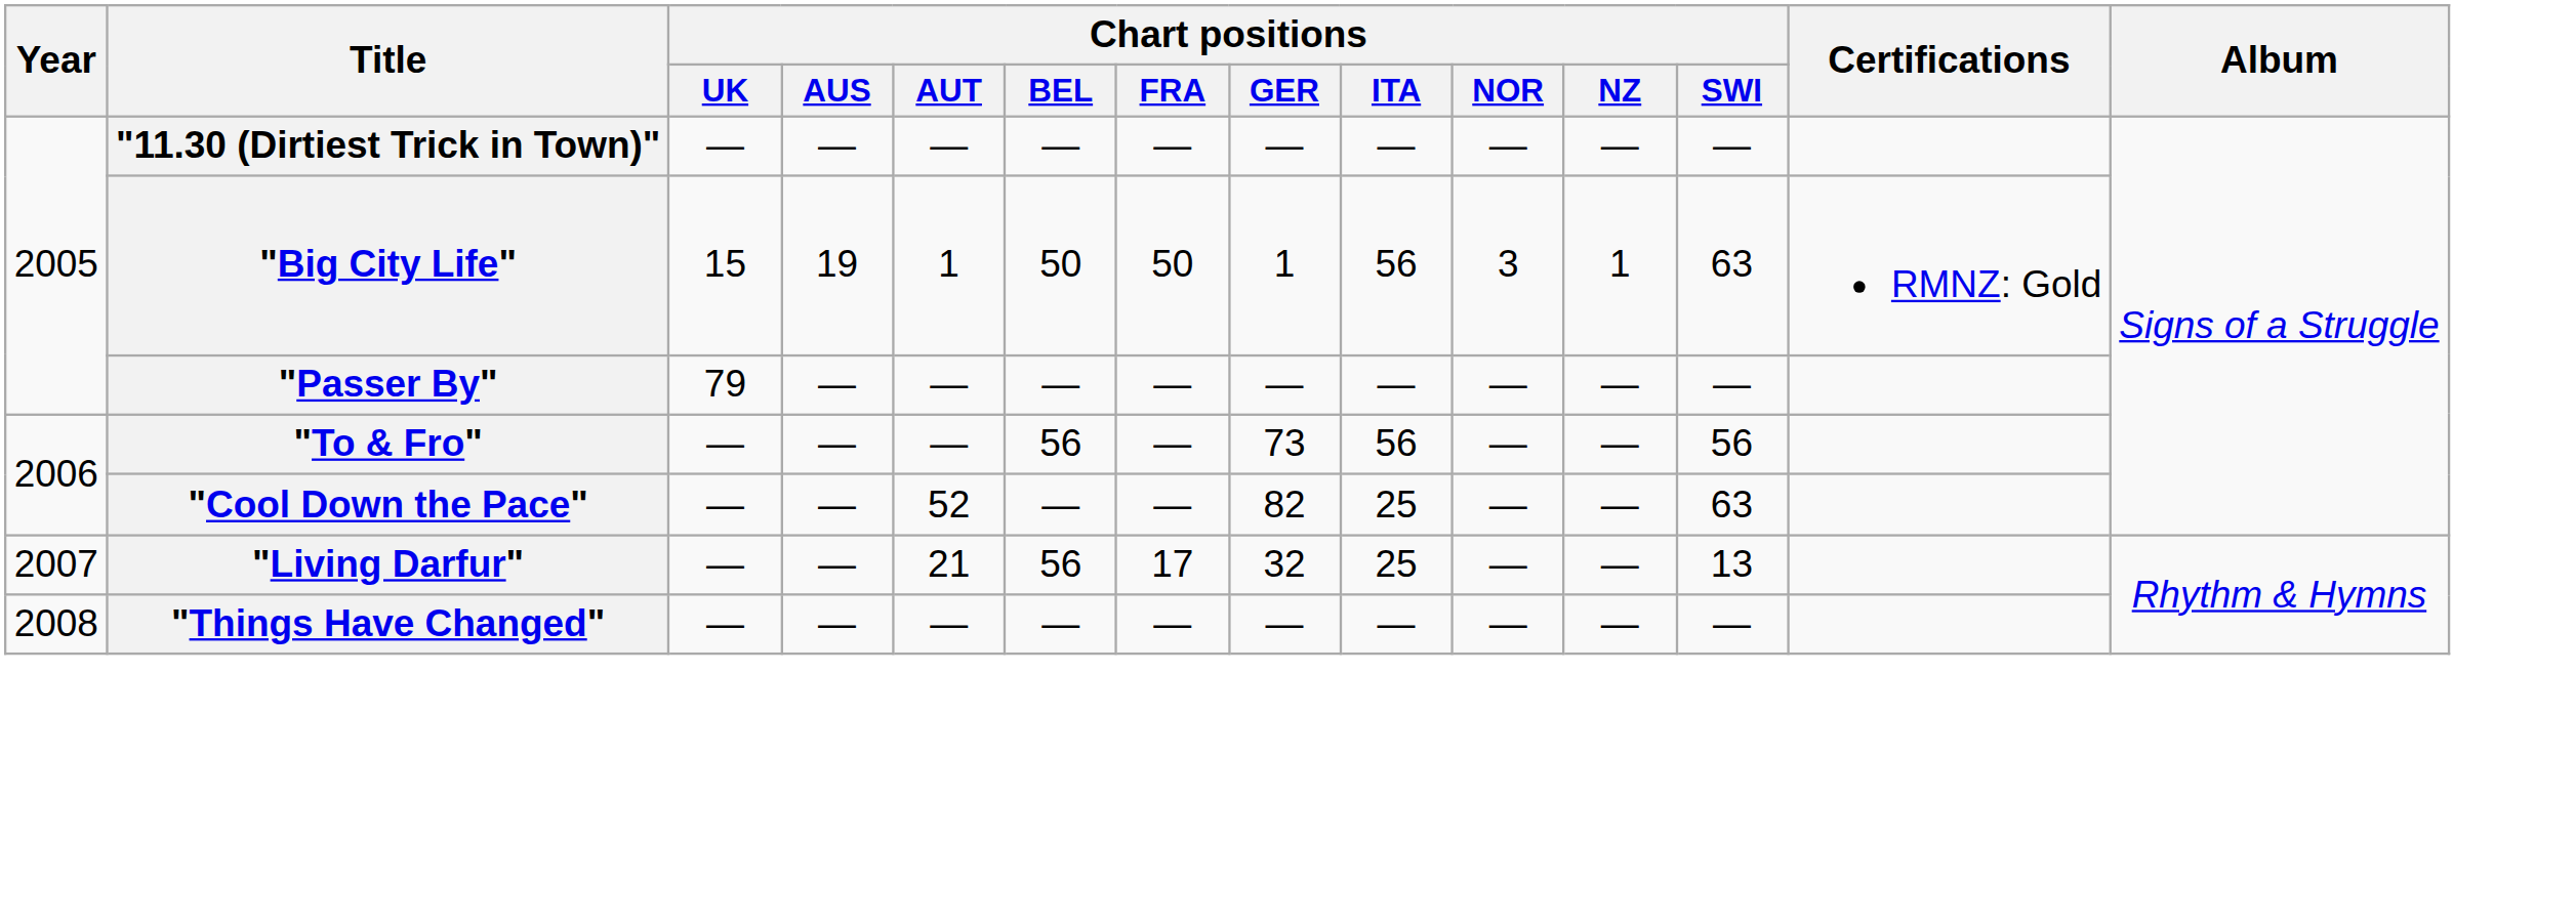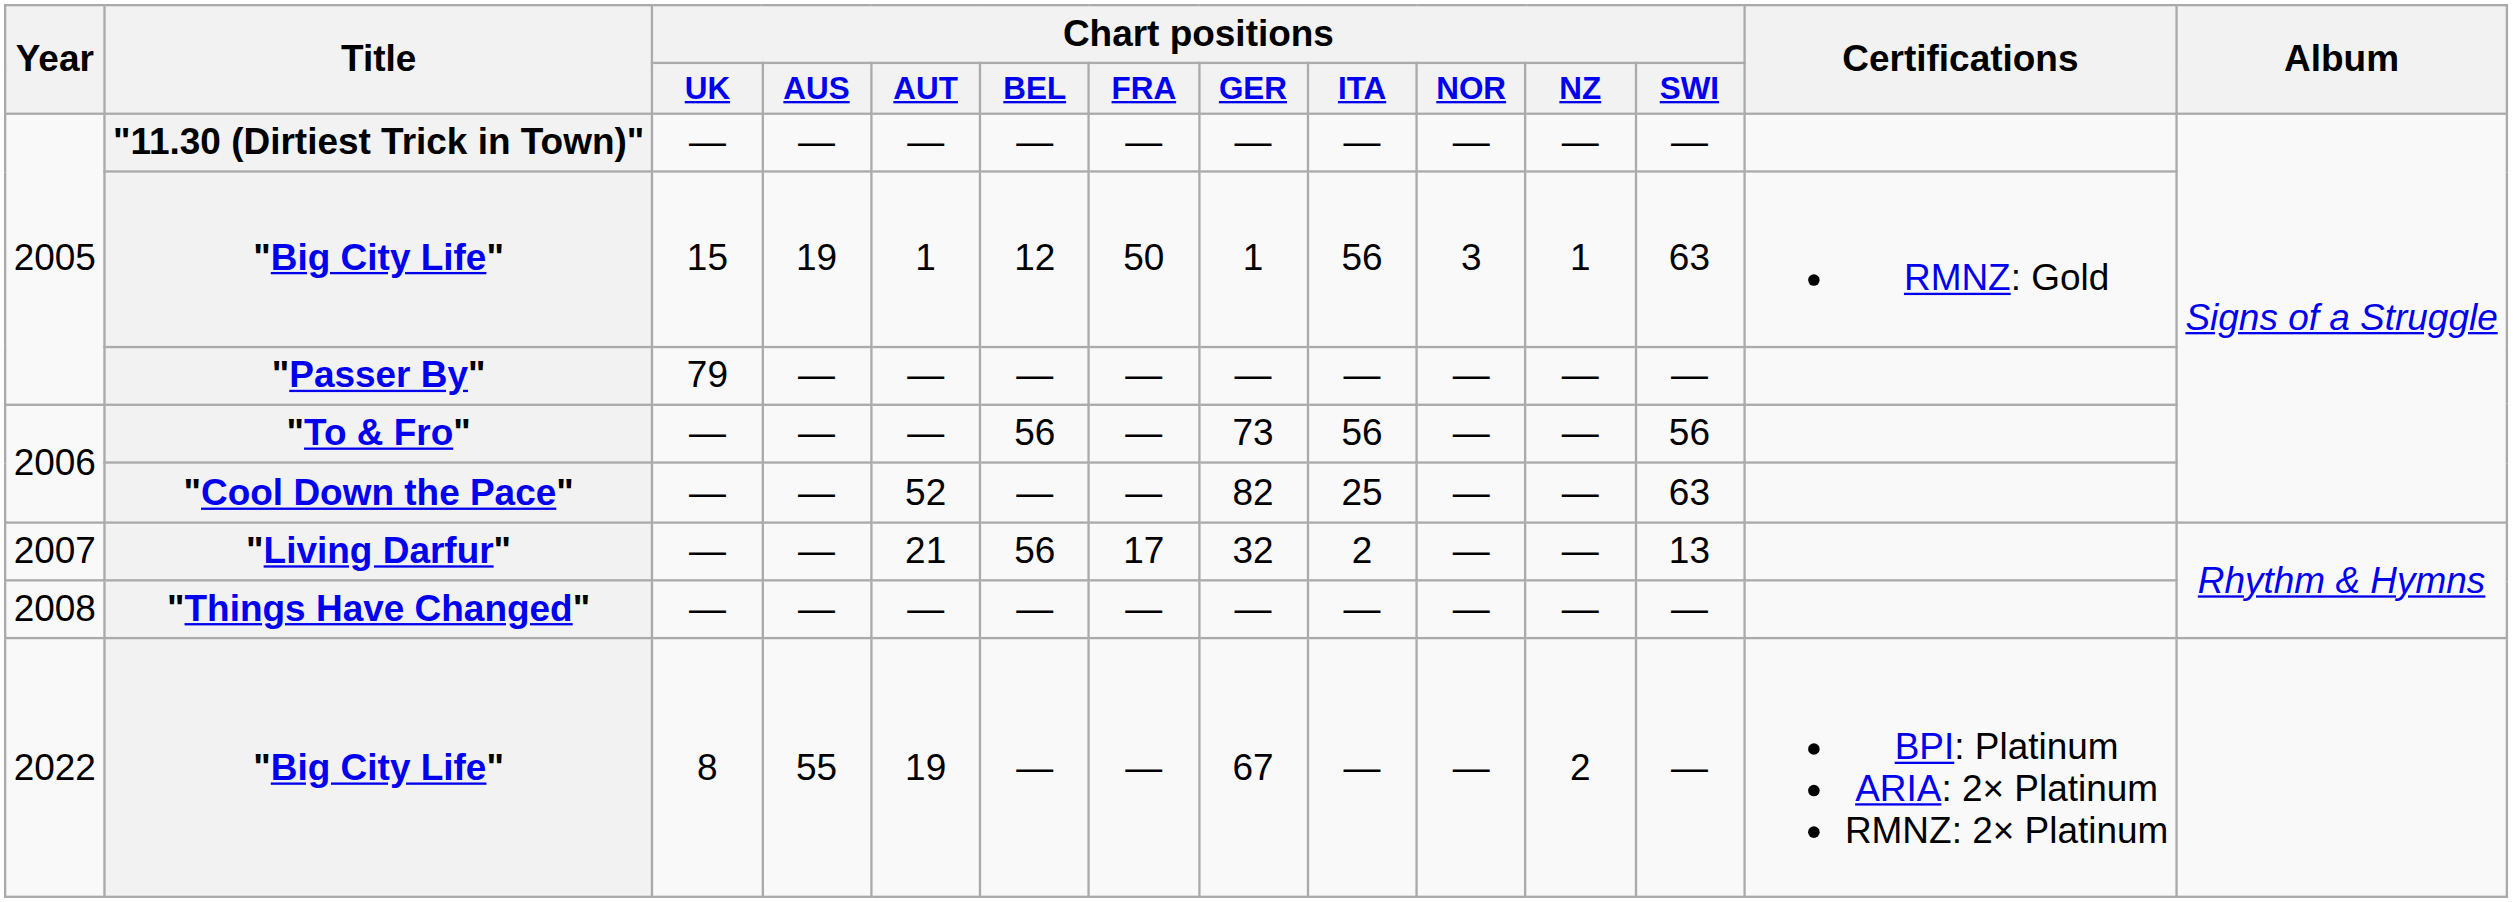 <table class="wikitable plainrowheaders" style="text-align:center;">
 <tr>
 <th scope="col" rowspan="2">Year</th>
 <th scope="col" rowspan="2">Title</th>
 <th scope="col" colspan="10">Chart positions</th>
 <th scope="col" rowspan="2">Certifications</th>
 <th scope="col" rowspan="2">Album</th>
 </tr>
 <tr>
 <th scope="col" style="width:3em;font-size:85%;"><a href='#'>UK</a><br></th>
 <th scope="col" style="width:3em;font-size:85%;"><a href='#'>AUS</a><br></th>
 <th scope="col" style="width:3em;font-size:85%;"><a href='#'>AUT</a><br></th>
 <th scope="col" style="width:3em;font-size:85%;"><a href='#'>BEL</a><br></th>
 <th scope="col" style="width:3em;font-size:85%;"><a href='#'>FRA</a><br></th>
 <th scope="col" style="width:3em;font-size:85%;"><a href='#'>GER</a><br></th>
 <th scope="col" style="width:3em;font-size:85%;"><a href='#'>ITA</a><br></th>
 <th scope="col" style="width:3em;font-size:85%;"><a href='#'>NOR</a><br></th>
 <th scope="col" style="width:3em;font-size:85%;"><a href='#'>NZ</a><br></th>
 <th scope="col" style="width:3em;font-size:85%;"><a href='#'>SWI</a><br></th>
 </tr>
 <tr>
 <td rowspan="3">2005</td>
 <th scope="row">"11.30 (Dirtiest Trick in Town)"</th>
 <td>—</td>
 <td>—</td>
 <td>—</td>
 <td>—</td>
 <td>—</td>
 <td>—</td>
 <td>—</td>
 <td>—</td>
 <td>—</td>
 <td>—</td>
 <td></td>
 <td rowspan="5"><em><a href='#'>Signs of a Struggle</a></em></td>
 </tr>
 <tr>
 <th scope="row">"<a href='#'>Big City Life</a>"</th>
 <td>15</td>
 <td>19</td>
 <td>1</td>
-<td>50</td>
+<td>12</td>
 <td>50</td>
 <td>1</td>
 <td>56</td>
 <td>3</td>
 <td>1</td>
 <td>63</td>
 <td><br><ul><li><a href='#'>RMNZ</a>: Gold</li></ul></td>
 </tr>
 <tr>
 <th scope="row">"<a href='#'>Passer By</a>"</th>
 <td>79</td>
 <td>—</td>
 <td>—</td>
 <td>—</td>
 <td>—</td>
 <td>—</td>
 <td>—</td>
 <td>—</td>
 <td>—</td>
 <td>—</td>
 <td></td>
 </tr>
 <tr>
 <td rowspan="2">2006</td>
 <th scope="row">"<a href='#'>To & Fro</a>"</th>
 <td>—</td>
 <td>—</td>
 <td>—</td>
 <td>56</td>
 <td>—</td>
 <td>73</td>
 <td>56</td>
 <td>—</td>
 <td>—</td>
 <td>56</td>
 <td></td>
 </tr>
 <tr>
 <th scope="row">"<a href='#'>Cool Down the Pace</a>"</th>
 <td>—</td>
 <td>—</td>
 <td>52</td>
 <td>—</td>
 <td>—</td>
 <td>82</td>
 <td>25</td>
 <td>—</td>
 <td>—</td>
 <td>63</td>
 <td></td>
 </tr>
 <tr>
 <td>2007</td>
 <th scope="row">"<a href='#'>Living Darfur</a>"</th>
 <td>—</td>
 <td>—</td>
 <td>21</td>
 <td>56</td>
 <td>17</td>
 <td>32</td>
-<td>25</td>
+<td>2</td>
 <td>—</td>
 <td>—</td>
 <td>13</td>
 <td></td>
 <td rowspan="2"><em><a href='#'>Rhythm & Hymns</a></em></td>
 </tr>
 <tr>
 <td>2008</td>
 <th scope="row">"<a href='#'>Things Have Changed</a>"</th>
 <td>—</td>
 <td>—</td>
 <td>—</td>
 <td>—</td>
 <td>—</td>
 <td>—</td>
 <td>—</td>
 <td>—</td>
 <td>—</td>
 <td>—</td>
 <td></td>
 </tr>
+<tr>
+<td>2022</td>
+<th scope="row">"<a href='#'>Big City Life</a>"<br></th>
+<td>8</td>
+<td>55</td>
+<td>19</td>
+<td>—</td>
+<td>—</td>
+<td>67</td>
+<td>—</td>
+<td>—</td>
+<td>2</td>
+<td>—</td>
+<td><br><ul><li><a href='#'>BPI</a>: Platinum</li><li><a href='#'>ARIA</a>: 2× Platinum</li><li>RMNZ: 2× Platinum</li></ul></td>
+<td></td>
+</tr>
 </table>
